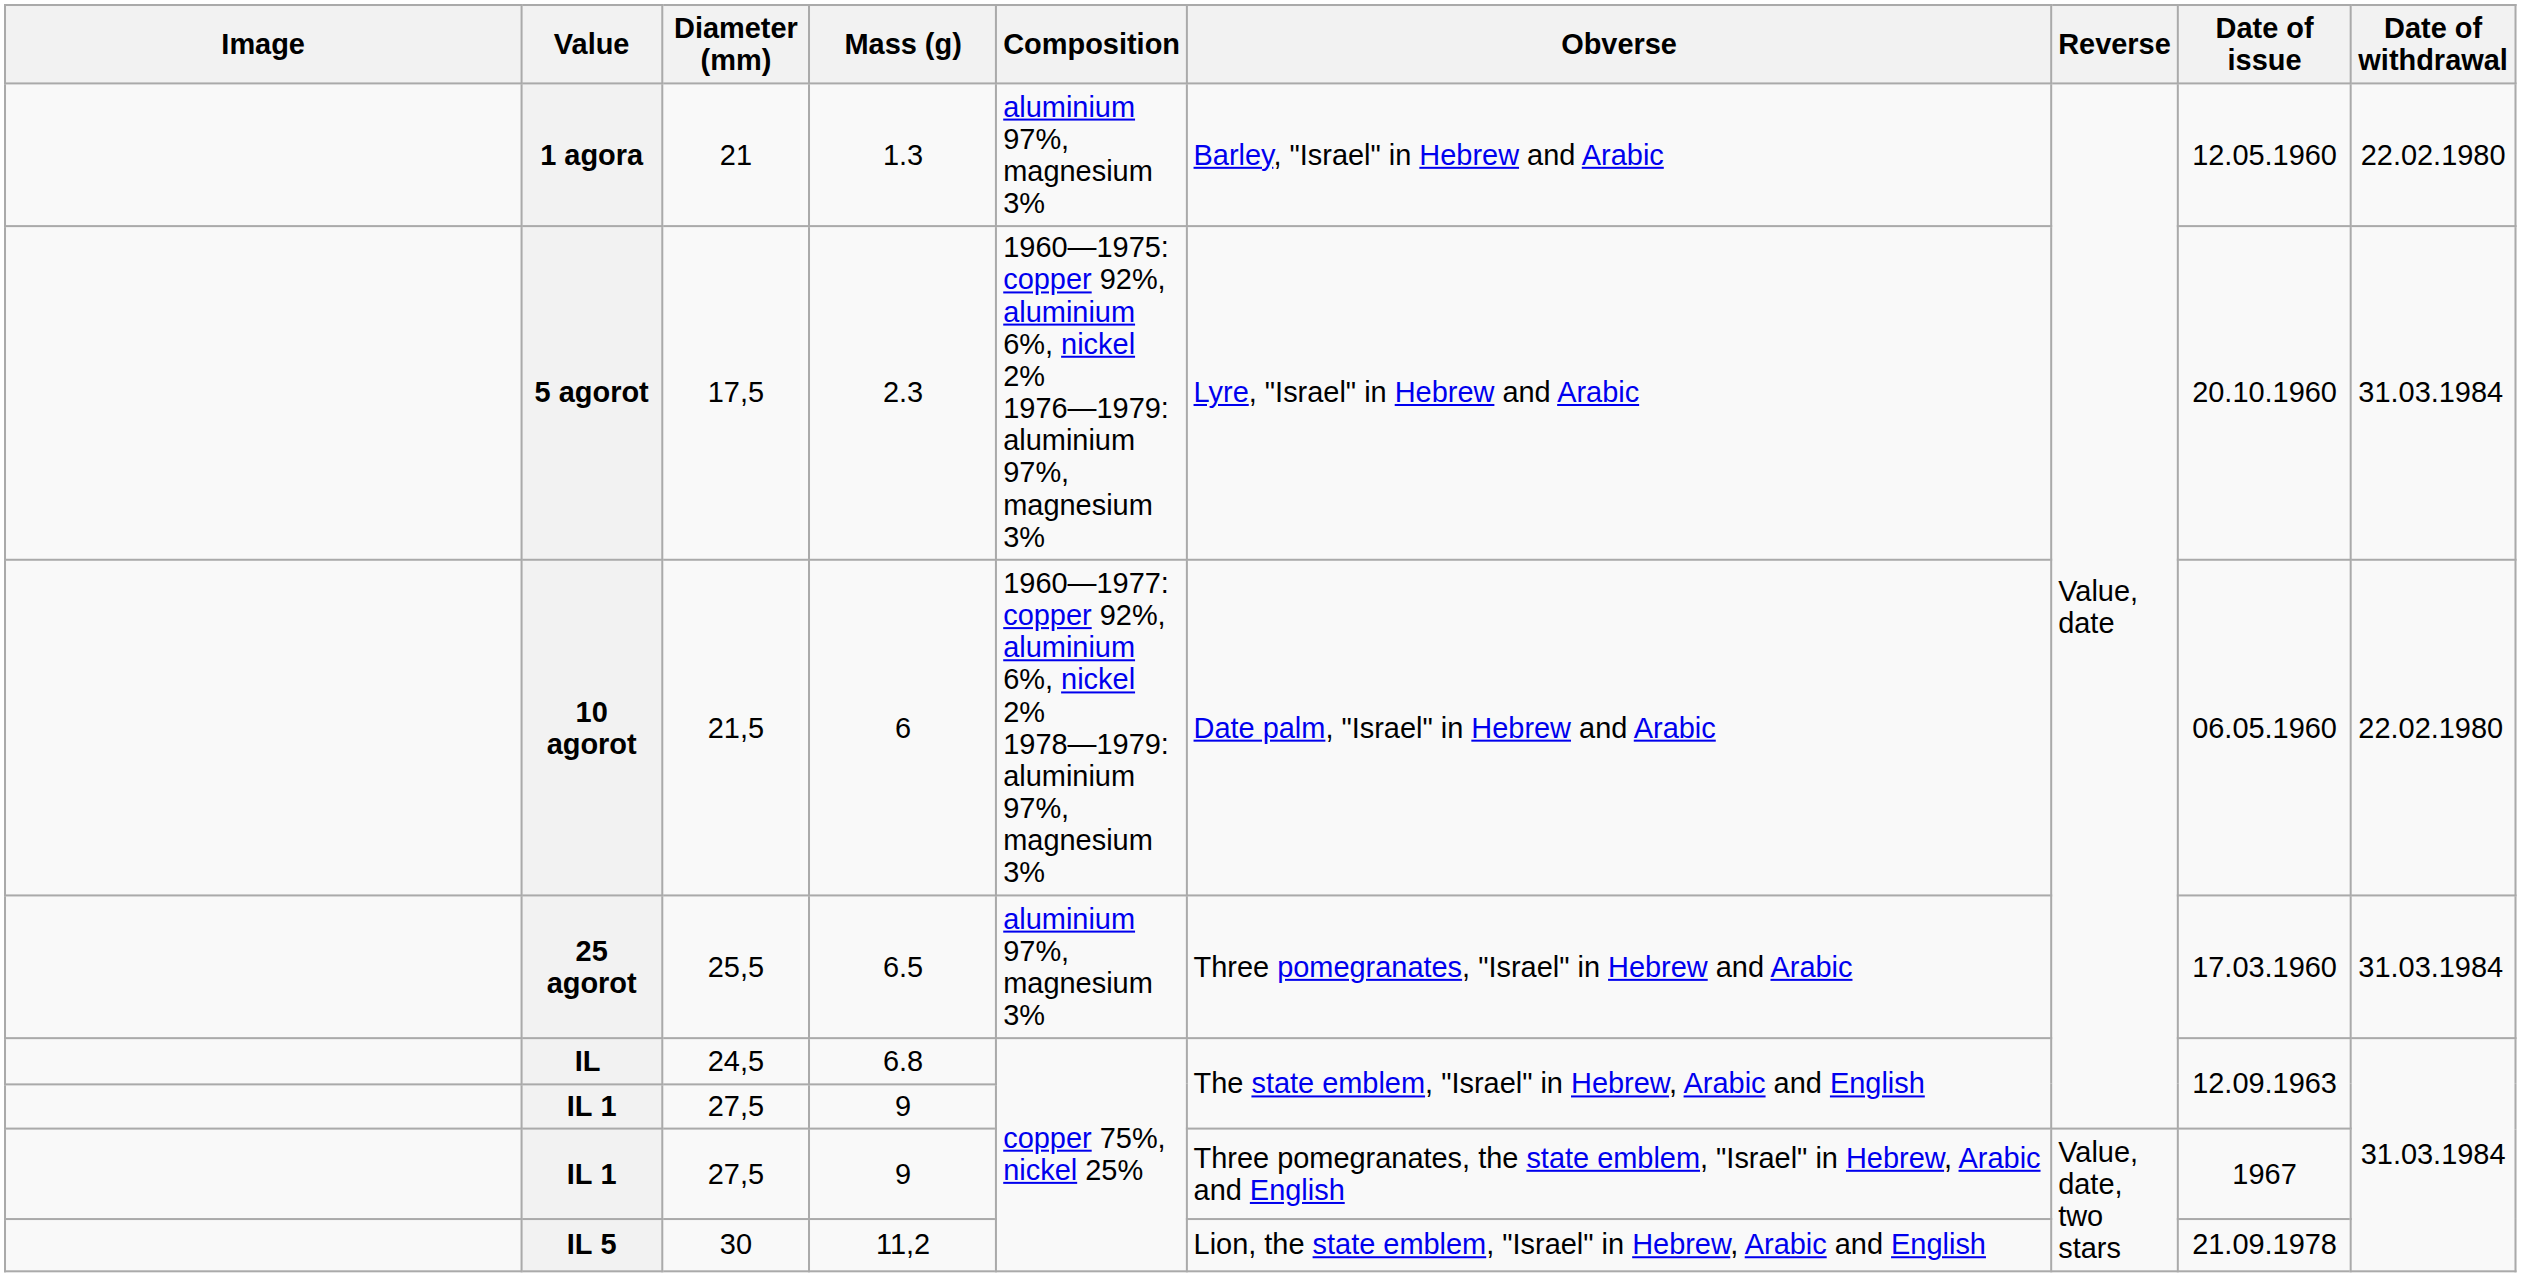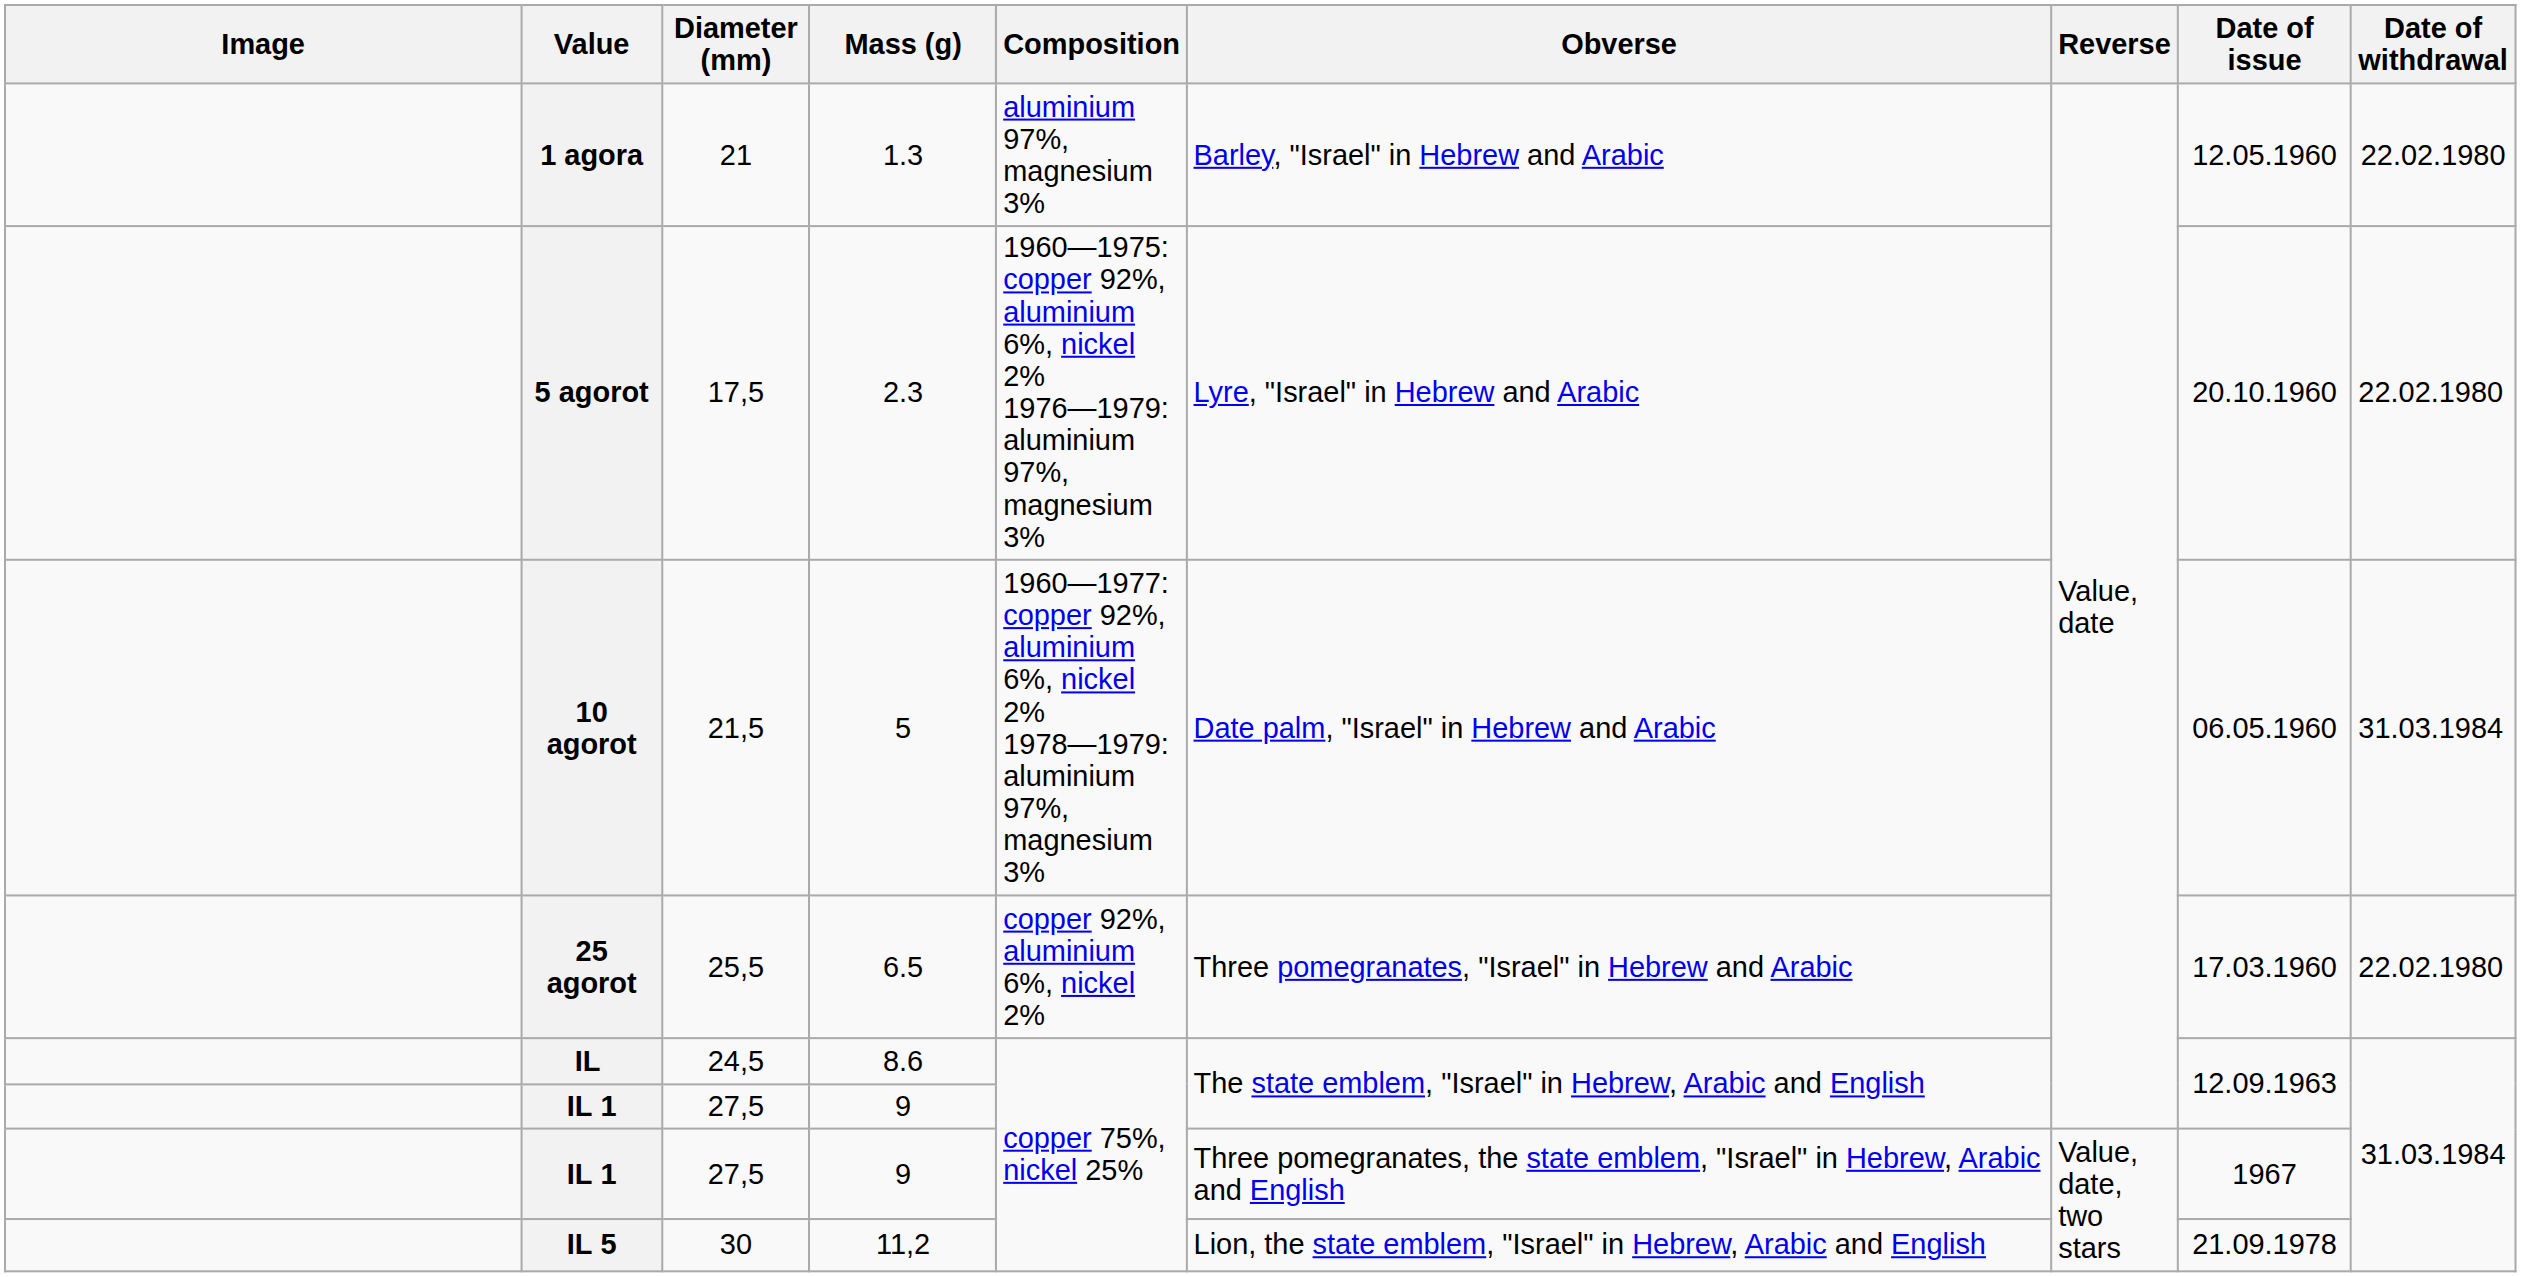 <table class="wikitable" align="center" style="font-size: 90%">
 <tr>
 <th width="25%"><strong>Image</strong></th>
 <th width="6%"><strong>Value</strong></th>
 <th width="6%"><strong>Diameter (mm)</strong></th>
 <th width="8.5%"><strong>Mass (g)</strong></th>
 <th><strong>Composition</strong></th>
 <th width="41.4%">Obverse</th>
 <th><strong>Reverse</strong></th>
 <th width="7.1%">Date of issue</th>
 <th width="6%">Date of <strong>withdrawal</strong></th>
 </tr>
 <tr>
 <td align="center"></td>
 <th>1 agora</th>
 <td align="center">21</td>
 <td align="center">1.3</td>
 <td><a href='#'>aluminium</a> 97%, magnesium 3%</td>
 <td><a href='#'>Barley</a>, "Israel" in <a href='#'>Hebrew</a> and <a href='#'>Arabic</a></td>
 <td rowspan="6">Value, date</td>
 <td align="center">12.05.1960</td>
 <td align="center">22.02.1980</td>
 </tr>
 <tr>
 <td align="center"></td>
 <th>5 agorot</th>
 <td align="center">17,5</td>
 <td align="center">2.3</td>
 <td>1960—1975: <a href='#'>copper</a> 92%, <a href='#'>aluminium</a> 6%, <a href='#'>nickel</a> 2%<br>1976—1979: aluminium 97%, magnesium 3%</td>
 <td><a href='#'>Lyre</a>, "Israel" in <a href='#'>Hebrew</a> and <a href='#'>Arabic</a></td>
 <td align="center">20.10.1960</td>
-<td>31.03.1984</td>
+<td>22.02.1980</td>
 </tr>
 <tr>
 <td align="center"></td>
 <th>10 agorot</th>
 <td align="center">21,5</td>
-<td align="center">6</td>
+<td align="center">5</td>
 <td>1960—1977: <a href='#'>copper</a> 92%, <a href='#'>aluminium</a> 6%, <a href='#'>nickel</a> 2%<br>1978—1979: aluminium 97%, magnesium 3%</td>
 <td><a href='#'>Date palm</a>, "Israel" in <a href='#'>Hebrew</a> and <a href='#'>Arabic</a></td>
 <td align="center">06.05.1960</td>
-<td>22.02.1980</td>
+<td>31.03.1984</td>
 </tr>
 <tr>
 <td align="center"></td>
 <th>25 agorot</th>
 <td align="center">25,5</td>
 <td align="center">6.5</td>
-<td><a href='#'>aluminium</a> 97%, magnesium 3%</td>
+<td><a href='#'>copper</a> 92%, <a href='#'>aluminium</a> 6%, <a href='#'>nickel</a> 2%</td>
 <td>Three <a href='#'>pomegranates</a>, "Israel" in <a href='#'>Hebrew</a> and <a href='#'>Arabic</a></td>
 <td align="center">17.03.1960</td>
-<td>31.03.1984</td>
+<td>22.02.1980</td>
 </tr>
 <tr>
 <td align="center"></td>
 <th>IL </th>
 <td align="center">24,5</td>
-<td align="center">6.8</td>
+<td align="center">8.6</td>
 <td rowspan="4"><a href='#'>copper</a> 75%, <a href='#'>nickel</a> 25%</td>
 <td rowspan="2">The <a href='#'>state emblem</a>, "Israel" in <a href='#'>Hebrew</a>, <a href='#'>Arabic</a> and <a href='#'>English</a></td>
 <td rowspan="2" align="center">12.09.1963</td>
 <td rowspan="4" align="center">31.03.1984</td>
 </tr>
 <tr>
 <td align="center"></td>
 <th>IL 1</th>
 <td align="center">27,5</td>
 <td align="center">9</td>
 </tr>
 <tr>
 <td align="center"></td>
 <th>IL 1</th>
 <td align="center">27,5</td>
 <td align="center">9</td>
 <td>Three pomegranates, the <a href='#'>state emblem</a>, "Israel" in <a href='#'>Hebrew</a>, <a href='#'>Arabic</a> and <a href='#'>English</a></td>
 <td rowspan="2">Value, date, two stars</td>
 <td align="center">1967</td>
 </tr>
 <tr>
 <td align="center"></td>
 <th>IL 5</th>
 <td align="center">30</td>
 <td align="center">11,2</td>
 <td>Lion, the <a href='#'>state emblem</a>, "Israel" in <a href='#'>Hebrew</a>, <a href='#'>Arabic</a> and <a href='#'>English</a></td>
 <td align="center">21.09.1978</td>
 </tr>
 </table>
